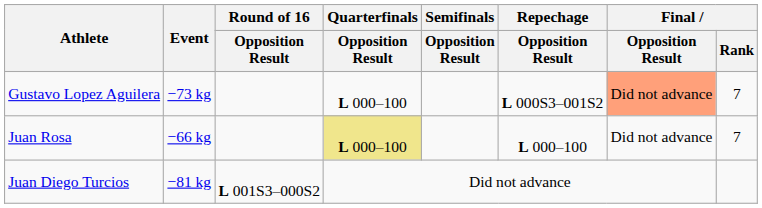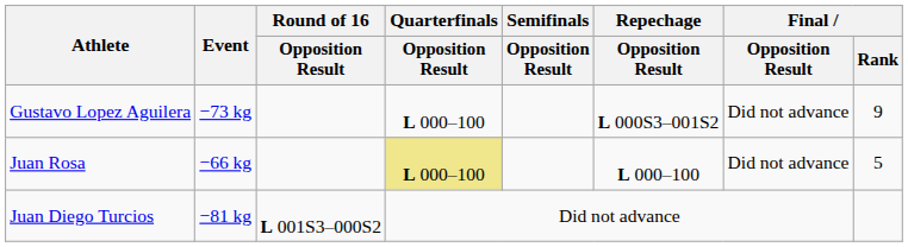 <table class="wikitable" style="font-size:90%">
 <tr>
 <th rowspan=2>Athlete</th>
 <th rowspan=2>Event</th>
 <th>Round of 16</th>
 <th>Quarterfinals</th>
 <th>Semifinals</th>
 <th>Repechage</th>
 <th colspan=2>Final / </th>
 </tr>
 <tr style="font-size:95%">
 <th>Opposition<br>Result</th>
 <th>Opposition<br>Result</th>
 <th>Opposition<br>Result</th>
 <th>Opposition<br>Result</th>
 <th>Opposition<br>Result</th>
 <th>Rank</th>
 </tr>
 <tr align=center>
 <td align=left><a href='#'>Gustavo Lopez Aguilera</a></td>
 <td align=left><a href='#'>−73 kg</a></td>
 <td></td>
 <td><br><strong>L</strong> 000–100</td>
 <td></td>
 <td><br><strong>L</strong> 000S3–001S2</td>
-<td style="background: lightsalmon;">Did not advance</td>
-<td>7</td>
+<td>Did not advance</td>
+<td>9</td>
 </tr>
 <tr align=center>
 <td align=left><a href='#'>Juan Rosa</a></td>
 <td align=left><a href='#'>−66 kg</a></td>
 <td></td>
 <td style="background: khaki;"><br><strong>L</strong> 000–100</td>
 <td></td>
 <td><br><strong>L</strong> 000–100</td>
 <td>Did not advance</td>
-<td>7</td>
+<td>5</td>
 </tr>
 <tr align=center>
 <td align=left><a href='#'>Juan Diego Turcios</a></td>
 <td align=left><a href='#'>−81 kg</a></td>
 <td><br><strong>L</strong> 001S3–000S2</td>
 <td colspan=4>Did not advance</td>
 <td></td>
 </tr>
 </table>
